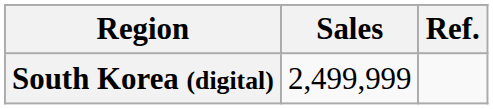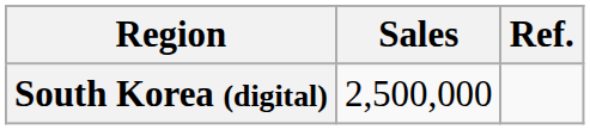 <table class="wikitable plainrowheaders" style="text-align:center;">
 <tr>
 <th>Region</th>
 <th>Sales</th>
 <th>Ref.</th>
 </tr>
 <tr>
 <th scope="row">South Korea <small>(digital)</small></th>
-<td>2,499,999</td>
+<td>2,500,000</td>
 <td></td>
 </tr>
 </table>
